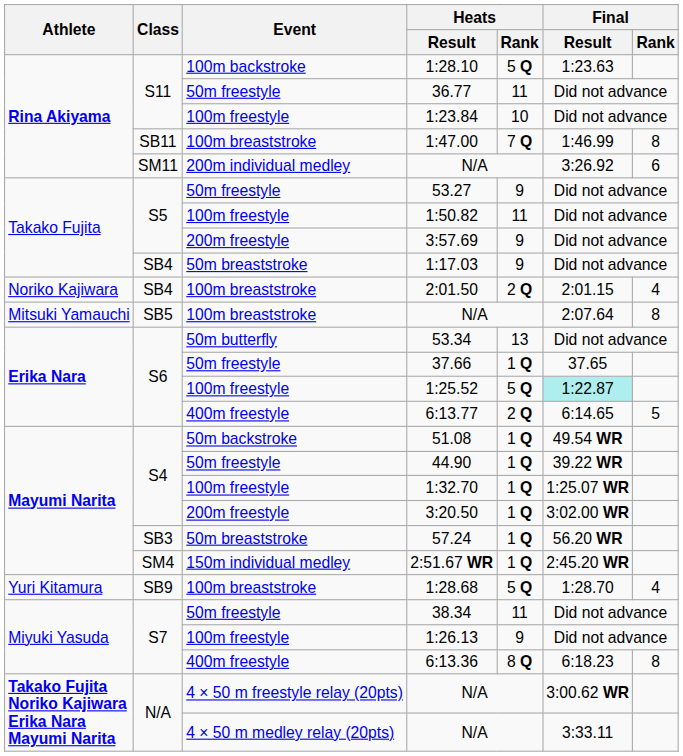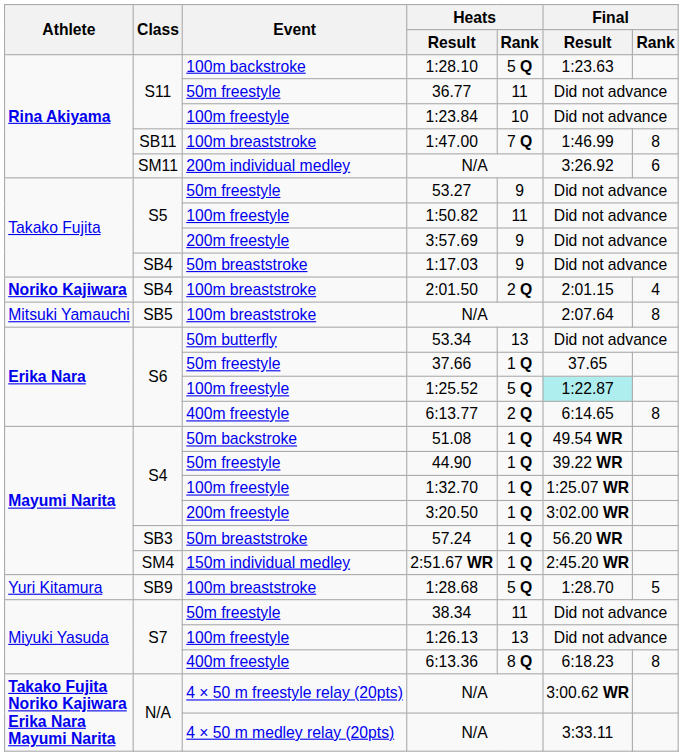 <table class=wikitable style="font-size:90%">
 <tr>
 <th rowspan="2">Athlete</th>
 <th rowspan="2">Class</th>
 <th rowspan="2">Event</th>
 <th colspan="2">Heats</th>
 <th colspan="2">Final</th>
 </tr>
 <tr>
 <th>Result</th>
 <th>Rank</th>
 <th>Result</th>
 <th>Rank</th>
 </tr>
 <tr>
 <td rowspan="5"><strong><a href='#'>Rina Akiyama</a></strong></td>
 <td rowspan="3" style="text-align:center;">S11</td>
 <td><a href='#'>100m backstroke</a></td>
 <td style="text-align:center;">1:28.10</td>
 <td style="text-align:center;">5 <strong>Q</strong></td>
 <td style="text-align:center;">1:23.63</td>
 <td style="text-align:center;"></td>
 </tr>
 <tr>
 <td><a href='#'>50m freestyle</a></td>
 <td style="text-align:center;">36.77</td>
 <td style="text-align:center;">11</td>
 <td style="text-align:center;" colspan="2">Did not advance</td>
 </tr>
 <tr>
 <td><a href='#'>100m freestyle</a></td>
 <td style="text-align:center;">1:23.84</td>
 <td style="text-align:center;">10</td>
 <td style="text-align:center;" colspan="2">Did not advance</td>
 </tr>
 <tr>
 <td style="text-align:center;">SB11</td>
 <td><a href='#'>100m breaststroke</a></td>
 <td style="text-align:center;">1:47.00</td>
 <td style="text-align:center;">7 <strong>Q</strong></td>
 <td style="text-align:center;">1:46.99</td>
 <td style="text-align:center;">8</td>
 </tr>
 <tr>
 <td style="text-align:center;">SM11</td>
 <td><a href='#'>200m individual medley</a></td>
 <td style="text-align:center;" colspan="2">N/A</td>
 <td style="text-align:center;">3:26.92</td>
 <td style="text-align:center;">6</td>
 </tr>
 <tr>
 <td rowspan="4"><a href='#'>Takako Fujita</a></td>
 <td rowspan="3" style="text-align:center;">S5</td>
 <td><a href='#'>50m freestyle</a></td>
 <td style="text-align:center;">53.27</td>
 <td style="text-align:center;">9</td>
 <td style="text-align:center;" colspan="2">Did not advance</td>
 </tr>
 <tr>
 <td><a href='#'>100m freestyle</a></td>
 <td style="text-align:center;">1:50.82</td>
 <td style="text-align:center;">11</td>
 <td style="text-align:center;" colspan="2">Did not advance</td>
 </tr>
 <tr>
 <td><a href='#'>200m freestyle</a></td>
 <td style="text-align:center;">3:57.69</td>
 <td style="text-align:center;">9</td>
 <td style="text-align:center;" colspan="2">Did not advance</td>
 </tr>
 <tr>
 <td style="text-align:center;">SB4</td>
 <td><a href='#'>50m breaststroke</a></td>
 <td style="text-align:center;">1:17.03</td>
 <td style="text-align:center;">9</td>
 <td style="text-align:center;" colspan="2">Did not advance</td>
 </tr>
 <tr>
-<td><a href='#'>Noriko Kajiwara</a></td>
+<td><strong><a href='#'>Noriko Kajiwara</a></strong></td>
 <td style="text-align:center;">SB4</td>
 <td><a href='#'>100m breaststroke</a></td>
 <td style="text-align:center;">2:01.50</td>
 <td style="text-align:center;">2 <strong>Q</strong></td>
 <td style="text-align:center;">2:01.15</td>
 <td style="text-align:center;">4</td>
 </tr>
 <tr>
 <td><a href='#'>Mitsuki Yamauchi</a></td>
 <td style="text-align:center;">SB5</td>
 <td><a href='#'>100m breaststroke</a></td>
 <td style="text-align:center;" colspan="2">N/A</td>
 <td style="text-align:center;">2:07.64</td>
 <td style="text-align:center;">8</td>
 </tr>
 <tr>
 <td rowspan="4"><strong><a href='#'>Erika Nara</a></strong></td>
 <td rowspan="4" style="text-align:center;">S6</td>
 <td><a href='#'>50m butterfly</a></td>
 <td style="text-align:center;">53.34</td>
 <td style="text-align:center;">13</td>
 <td style="text-align:center;" colspan="2">Did not advance</td>
 </tr>
 <tr>
 <td><a href='#'>50m freestyle</a></td>
 <td style="text-align:center;">37.66</td>
 <td style="text-align:center;">1 <strong>Q</strong></td>
 <td style="text-align:center;">37.65</td>
 <td style="text-align:center;"></td>
 </tr>
 <tr>
 <td><a href='#'>100m freestyle</a></td>
 <td style="text-align:center;">1:25.52</td>
 <td style="text-align:center;">5 <strong>Q</strong></td>
 <td style="background: paleturquoise; text-align:center;">1:22.87</td>
 <td style="text-align:center;"></td>
 </tr>
 <tr>
 <td><a href='#'>400m freestyle</a></td>
 <td style="text-align:center;">6:13.77</td>
 <td style="text-align:center;">2 <strong>Q</strong></td>
 <td style="text-align:center;">6:14.65</td>
-<td style="text-align:center;">5</td>
+<td style="text-align:center;">8</td>
 </tr>
 <tr>
 <td rowspan="6"><strong><a href='#'>Mayumi Narita</a></strong></td>
 <td rowspan="4" style="text-align:center;">S4</td>
 <td><a href='#'>50m backstroke</a></td>
 <td style="text-align:center;">51.08</td>
 <td style="text-align:center;">1 <strong>Q</strong></td>
 <td style="text-align:center;">49.54 <strong>WR</strong></td>
 <td style="text-align:center;"></td>
 </tr>
 <tr>
 <td><a href='#'>50m freestyle</a></td>
 <td style="text-align:center;">44.90</td>
 <td style="text-align:center;">1 <strong>Q</strong></td>
 <td style="text-align:center;">39.22 <strong>WR</strong></td>
 <td style="text-align:center;"></td>
 </tr>
 <tr>
 <td><a href='#'>100m freestyle</a></td>
 <td style="text-align:center;">1:32.70</td>
 <td style="text-align:center;">1 <strong>Q</strong></td>
 <td style="text-align:center;">1:25.07 <strong>WR</strong></td>
 <td style="text-align:center;"></td>
 </tr>
 <tr>
 <td><a href='#'>200m freestyle</a></td>
 <td style="text-align:center;">3:20.50</td>
 <td style="text-align:center;">1 <strong>Q</strong></td>
 <td style="text-align:center;">3:02.00 <strong>WR</strong></td>
 <td style="text-align:center;"></td>
 </tr>
 <tr>
 <td style="text-align:center;">SB3</td>
 <td><a href='#'>50m breaststroke</a></td>
 <td style="text-align:center;">57.24</td>
 <td style="text-align:center;">1 <strong>Q</strong></td>
 <td style="text-align:center;">56.20 <strong>WR</strong></td>
 <td style="text-align:center;"></td>
 </tr>
 <tr>
 <td style="text-align:center;">SM4</td>
 <td><a href='#'>150m individual medley</a></td>
 <td style="text-align:center;">2:51.67 <strong>WR</strong></td>
 <td style="text-align:center;">1 <strong>Q</strong></td>
 <td style="text-align:center;">2:45.20 <strong>WR</strong></td>
 <td style="text-align:center;"></td>
 </tr>
 <tr>
 <td><a href='#'>Yuri Kitamura</a></td>
 <td style="text-align:center;">SB9</td>
 <td><a href='#'>100m breaststroke</a></td>
 <td style="text-align:center;">1:28.68</td>
 <td style="text-align:center;">5 <strong>Q</strong></td>
 <td style="text-align:center;">1:28.70</td>
-<td style="text-align:center;">4</td>
+<td style="text-align:center;">5</td>
 </tr>
 <tr>
 <td rowspan="3"><a href='#'>Miyuki Yasuda</a></td>
 <td rowspan="3" style="text-align:center;">S7</td>
 <td><a href='#'>50m freestyle</a></td>
 <td style="text-align:center;">38.34</td>
 <td style="text-align:center;">11</td>
 <td style="text-align:center;" colspan="2">Did not advance</td>
 </tr>
 <tr>
 <td><a href='#'>100m freestyle</a></td>
 <td style="text-align:center;">1:26.13</td>
-<td style="text-align:center;">9</td>
+<td style="text-align:center;">13</td>
 <td style="text-align:center;" colspan="2">Did not advance</td>
 </tr>
 <tr>
 <td><a href='#'>400m freestyle</a></td>
 <td style="text-align:center;">6:13.36</td>
 <td style="text-align:center;">8 <strong>Q</strong></td>
 <td style="text-align:center;">6:18.23</td>
 <td style="text-align:center;">8</td>
 </tr>
 <tr>
 <td rowspan="2"><strong><a href='#'>Takako Fujita</a></strong><br> <strong><a href='#'>Noriko Kajiwara</a></strong><br> <strong><a href='#'>Erika Nara</a></strong><br> <strong><a href='#'>Mayumi Narita</a></strong></td>
 <td rowspan="2" style="text-align:center;">N/A</td>
 <td><a href='#'>4 × 50 m freestyle relay (20pts)</a></td>
 <td style="text-align:center;" colspan="2">N/A</td>
 <td style="text-align:center;">3:00.62 <strong>WR</strong></td>
 <td style="text-align:center;"></td>
 </tr>
 <tr>
 <td><a href='#'>4 × 50 m medley relay (20pts)</a></td>
 <td style="text-align:center;" colspan="2">N/A</td>
 <td style="text-align:center;">3:33.11</td>
 <td style="text-align:center;"></td>
 </tr>
 </table>
